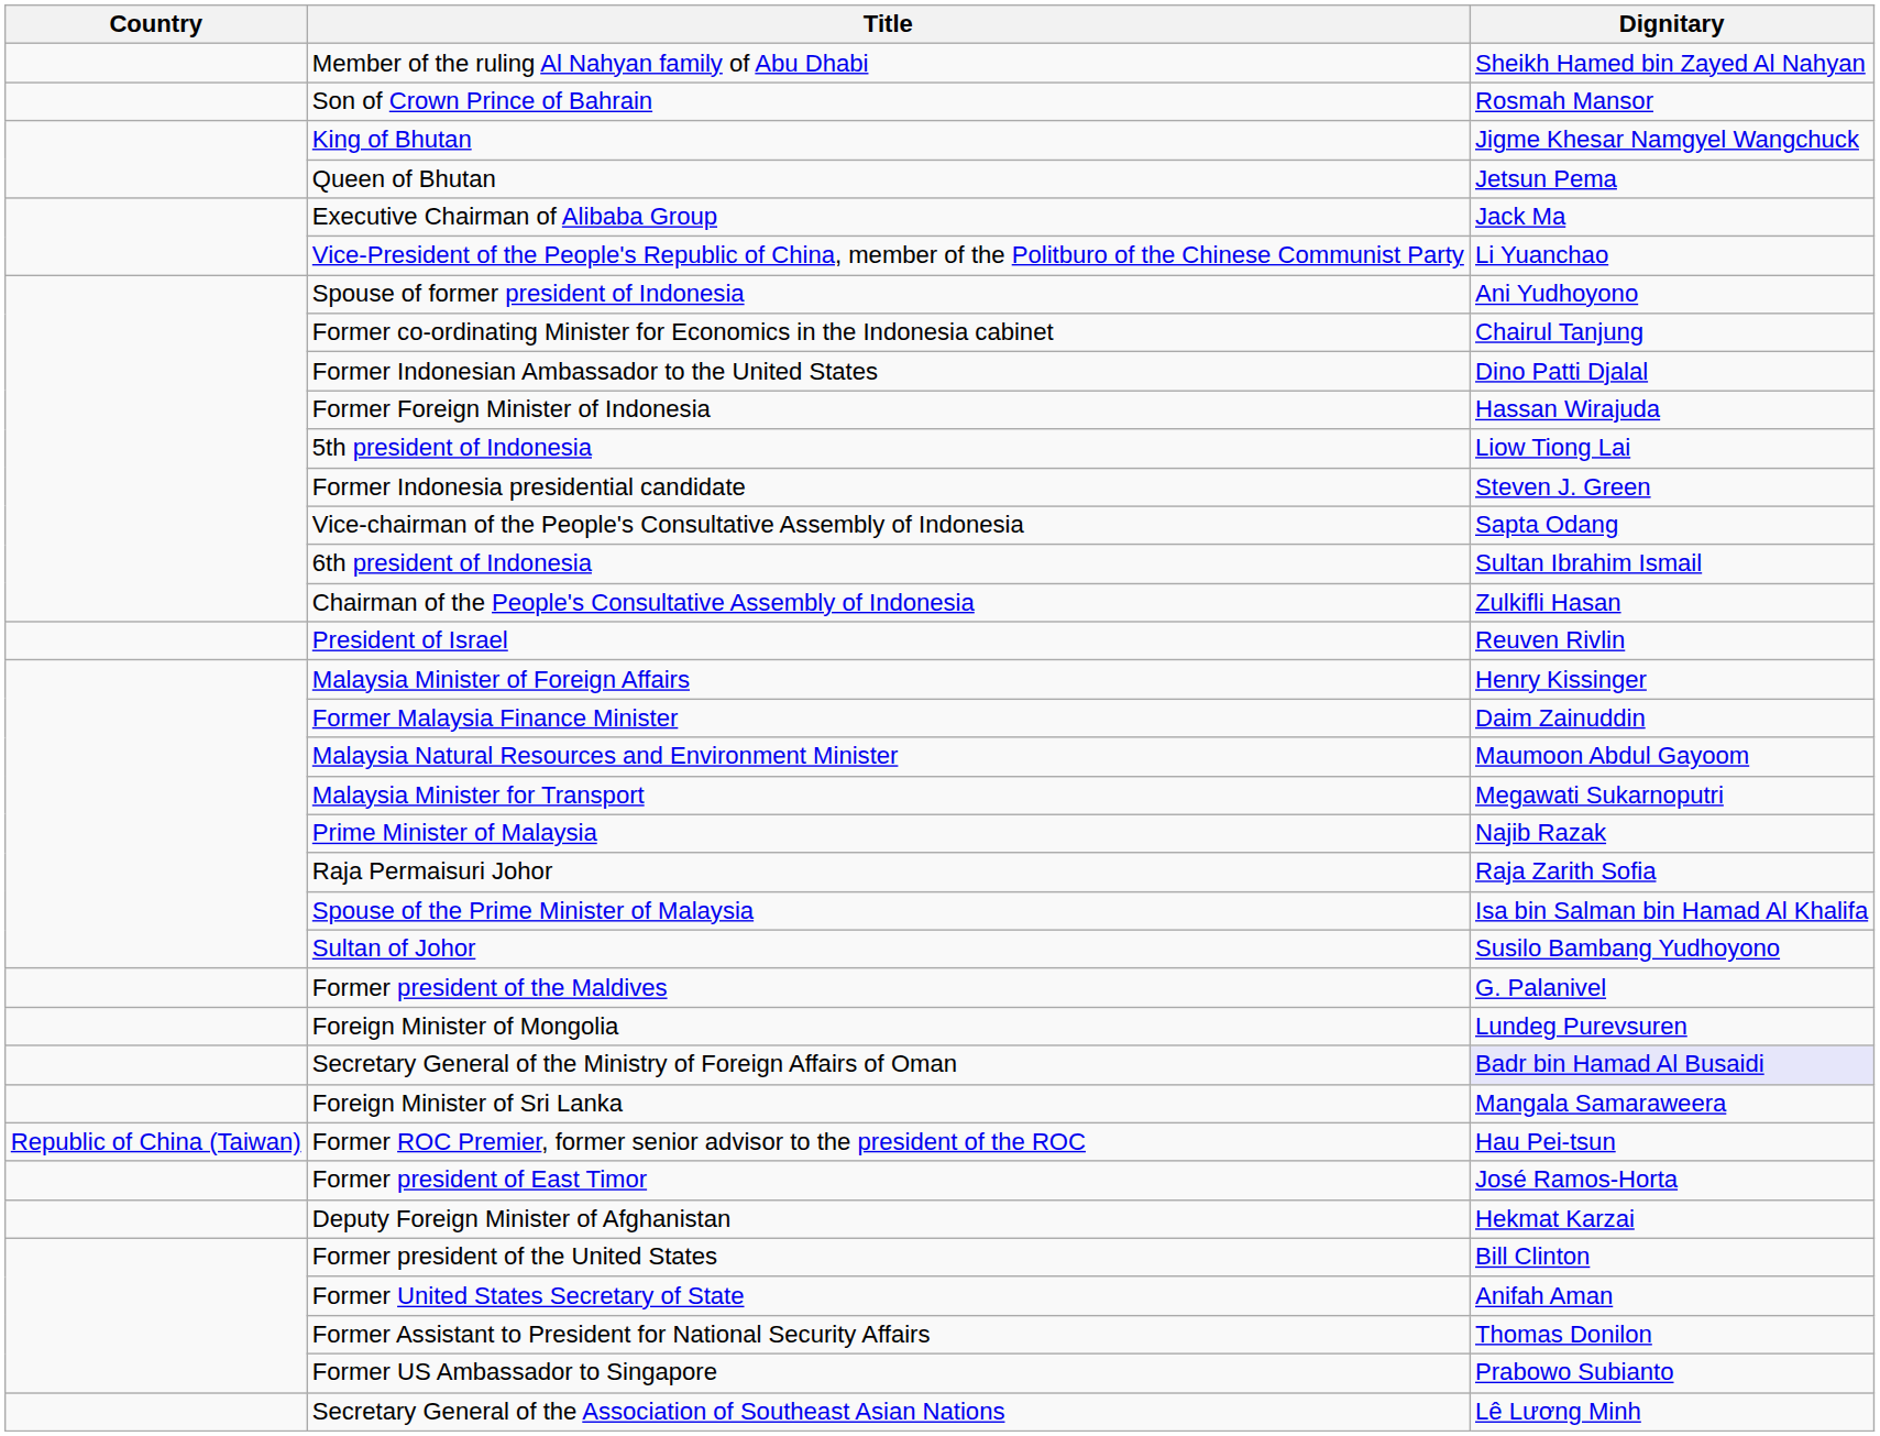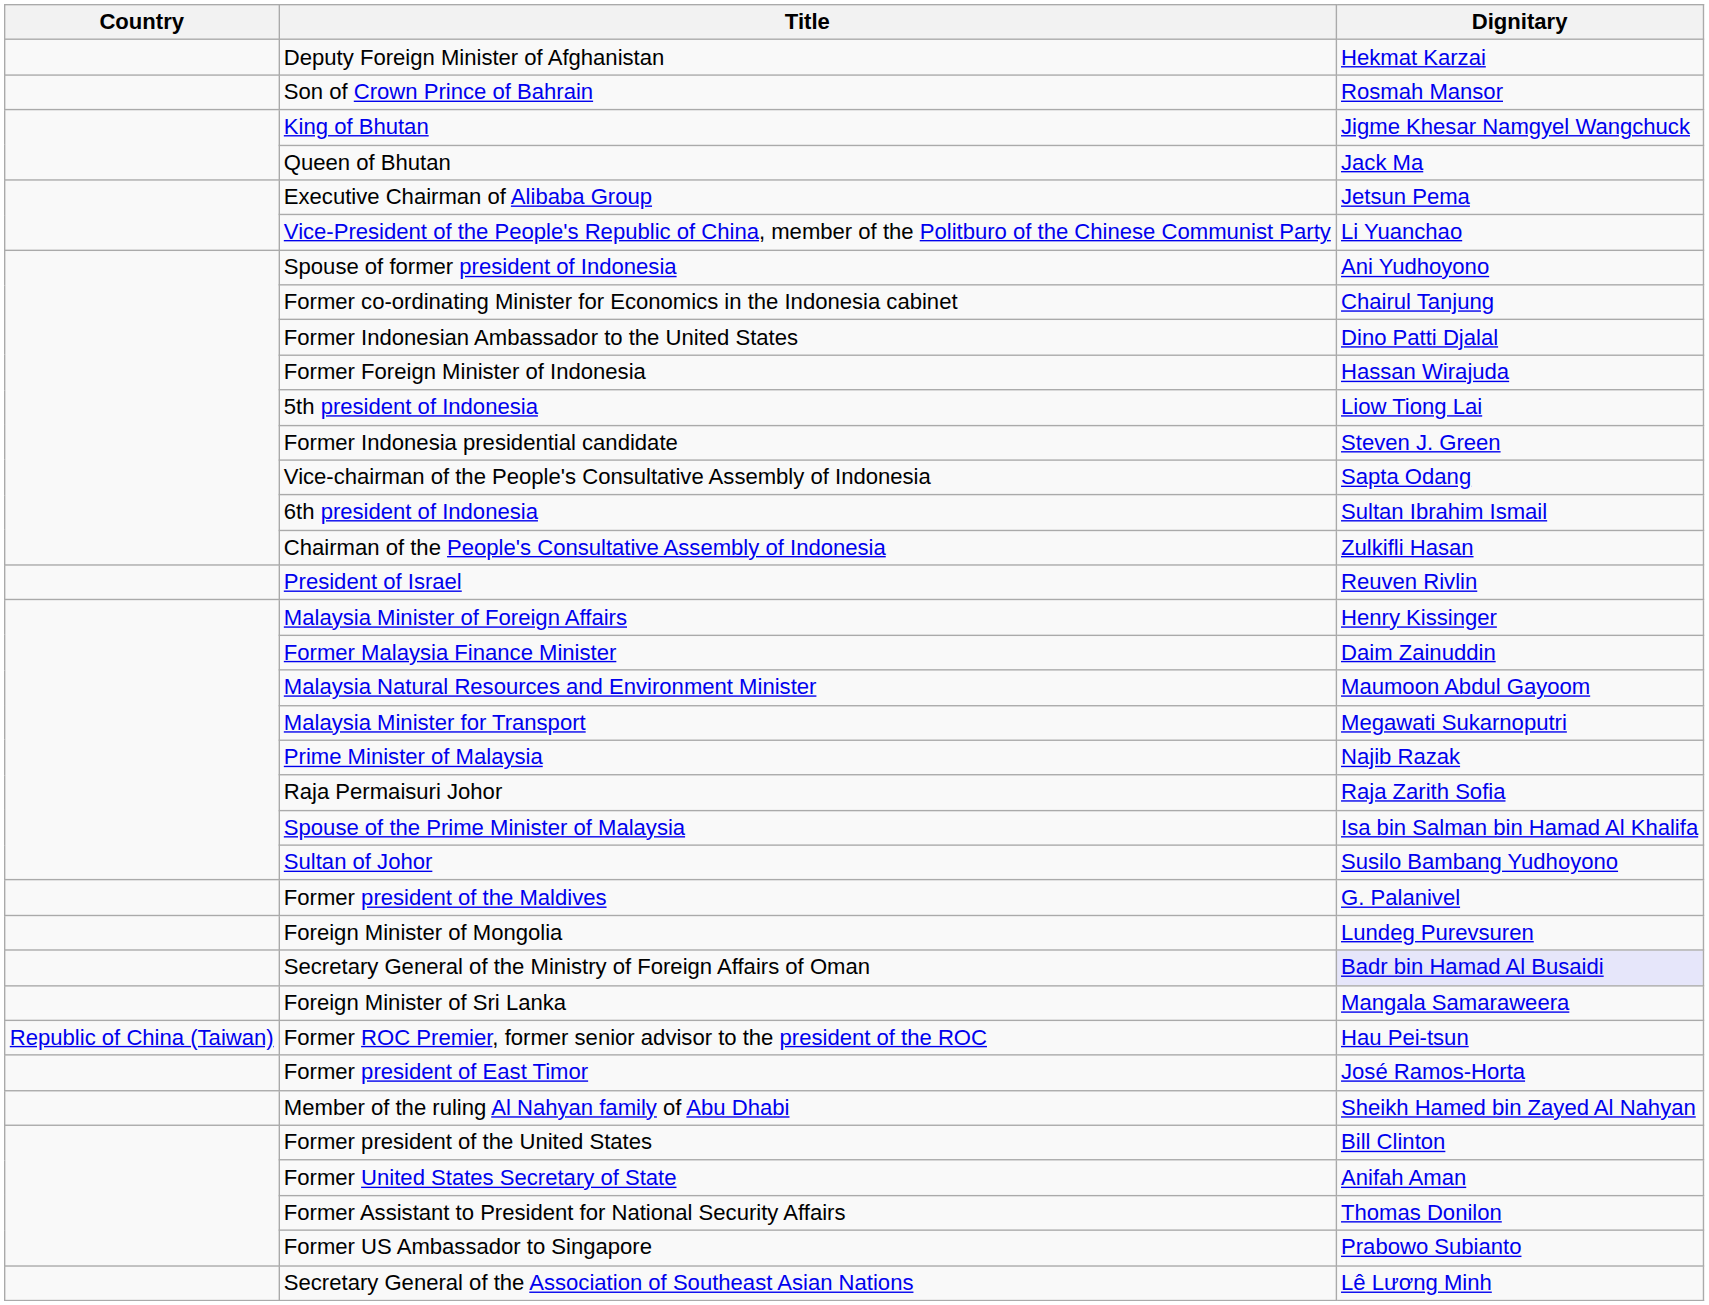 <table class="wikitable sortable">
 <tr>
 <th>Country</th>
 <th>Title</th>
 <th>Dignitary</th>
 </tr>
 <tr>
 <td></td>
-<td>Member of the ruling <a href='#'>Al Nahyan family</a> of <a href='#'>Abu Dhabi</a></td>
-<td><a href='#'>Sheikh Hamed bin Zayed Al Nahyan</a></td>
+<td>Deputy Foreign Minister of Afghanistan</td>
+<td><a href='#'>Hekmat Karzai</a></td>
 </tr>
 <tr>
 <td></td>
 <td>Son of <a href='#'>Crown Prince of Bahrain</a></td>
 <td><a href='#'>Rosmah Mansor</a></td>
 </tr>
 <tr>
 <td rowspan="2"></td>
 <td><a href='#'>King of Bhutan</a></td>
 <td><a href='#'>Jigme Khesar Namgyel Wangchuck</a></td>
 </tr>
 <tr>
 <td>Queen of Bhutan</td>
-<td><a href='#'>Jetsun Pema</a></td>
+<td><a href='#'>Jack Ma</a></td>
 </tr>
 <tr>
 <td rowspan="2"></td>
 <td>Executive Chairman of <a href='#'>Alibaba Group</a></td>
-<td><a href='#'>Jack Ma</a></td>
+<td><a href='#'>Jetsun Pema</a></td>
 </tr>
 <tr>
 <td><a href='#'>Vice-President of the People's Republic of China</a>, member of the <a href='#'>Politburo of the Chinese Communist Party</a></td>
 <td><a href='#'>Li Yuanchao</a></td>
 </tr>
 <tr>
 <td rowspan="9"></td>
 <td>Spouse of former <a href='#'>president of Indonesia</a></td>
 <td><a href='#'>Ani Yudhoyono</a></td>
 </tr>
 <tr>
 <td>Former co-ordinating Minister for Economics in the Indonesia cabinet</td>
 <td><a href='#'>Chairul Tanjung</a></td>
 </tr>
 <tr>
 <td>Former Indonesian Ambassador to the United States</td>
 <td><a href='#'>Dino Patti Djalal</a></td>
 </tr>
 <tr>
 <td>Former Foreign Minister of Indonesia</td>
 <td><a href='#'>Hassan Wirajuda</a></td>
 </tr>
 <tr>
 <td>5th <a href='#'>president of Indonesia</a></td>
 <td><a href='#'>Liow Tiong Lai</a></td>
 </tr>
 <tr>
 <td>Former Indonesia presidential candidate</td>
 <td><a href='#'>Steven J. Green</a></td>
 </tr>
 <tr>
 <td>Vice-chairman of the People's Consultative Assembly of Indonesia</td>
 <td><a href='#'>Sapta Odang</a></td>
 </tr>
 <tr>
 <td>6th <a href='#'>president of Indonesia</a></td>
 <td><a href='#'>Sultan Ibrahim Ismail</a></td>
 </tr>
 <tr>
 <td>Chairman of the <a href='#'>People's Consultative Assembly of Indonesia</a></td>
 <td><a href='#'>Zulkifli Hasan</a></td>
 </tr>
 <tr>
 <td></td>
 <td><a href='#'>President of Israel</a></td>
 <td><a href='#'>Reuven Rivlin</a></td>
 </tr>
 <tr>
 <td rowspan="8"></td>
 <td><a href='#'>Malaysia Minister of Foreign Affairs</a></td>
 <td><a href='#'>Henry Kissinger</a></td>
 </tr>
 <tr>
 <td><a href='#'>Former Malaysia Finance Minister</a></td>
 <td><a href='#'>Daim Zainuddin</a></td>
 </tr>
 <tr>
 <td><a href='#'>Malaysia Natural Resources and Environment Minister</a></td>
 <td><a href='#'>Maumoon Abdul Gayoom</a></td>
 </tr>
 <tr>
 <td><a href='#'>Malaysia Minister for Transport</a></td>
 <td><a href='#'>Megawati Sukarnoputri</a></td>
 </tr>
 <tr>
 <td><a href='#'>Prime Minister of Malaysia</a></td>
 <td><a href='#'>Najib Razak</a></td>
 </tr>
 <tr>
 <td>Raja Permaisuri Johor</td>
 <td><a href='#'>Raja Zarith Sofia</a></td>
 </tr>
 <tr>
 <td><a href='#'>Spouse of the Prime Minister of Malaysia</a></td>
 <td><a href='#'>Isa bin Salman bin Hamad Al Khalifa</a></td>
 </tr>
 <tr>
 <td><a href='#'>Sultan of Johor</a></td>
 <td><a href='#'>Susilo Bambang Yudhoyono</a></td>
 </tr>
 <tr>
 <td></td>
 <td>Former <a href='#'>president of the Maldives</a></td>
 <td><a href='#'>G. Palanivel</a></td>
 </tr>
 <tr>
 <td></td>
 <td>Foreign Minister of Mongolia</td>
 <td><a href='#'>Lundeg Purevsuren</a></td>
 </tr>
 <tr>
 <td></td>
 <td>Secretary General of the Ministry of Foreign Affairs of Oman</td>
 <td style="background: lavender;"><a href='#'>Badr bin Hamad Al Busaidi</a></td>
 </tr>
 <tr>
 <td></td>
 <td>Foreign Minister of Sri Lanka</td>
 <td><a href='#'>Mangala Samaraweera</a></td>
 </tr>
 <tr>
 <td> <a href='#'>Republic of China (Taiwan)</a></td>
 <td>Former <a href='#'>ROC Premier</a>, former senior advisor to the <a href='#'>president of the ROC</a></td>
 <td><a href='#'>Hau Pei-tsun</a></td>
 </tr>
 <tr>
 <td></td>
 <td>Former <a href='#'>president of East Timor</a></td>
 <td><a href='#'>José Ramos-Horta</a></td>
 </tr>
 <tr>
 <td></td>
-<td>Deputy Foreign Minister of Afghanistan</td>
-<td><a href='#'>Hekmat Karzai</a></td>
+<td>Member of the ruling <a href='#'>Al Nahyan family</a> of <a href='#'>Abu Dhabi</a></td>
+<td><a href='#'>Sheikh Hamed bin Zayed Al Nahyan</a></td>
 </tr>
 <tr>
 <td rowspan="4"></td>
 <td>Former president of the United States</td>
 <td><a href='#'>Bill Clinton</a></td>
 </tr>
 <tr>
 <td>Former <a href='#'>United States Secretary of State</a></td>
 <td><a href='#'>Anifah Aman</a></td>
 </tr>
 <tr>
 <td>Former Assistant to President for National Security Affairs</td>
 <td><a href='#'>Thomas Donilon</a></td>
 </tr>
 <tr>
 <td>Former US Ambassador to Singapore</td>
 <td><a href='#'>Prabowo Subianto</a></td>
 </tr>
 <tr>
 <td></td>
 <td>Secretary General of the <a href='#'>Association of Southeast Asian Nations</a></td>
 <td><a href='#'>Lê Lương Minh</a></td>
 </tr>
 </table>
